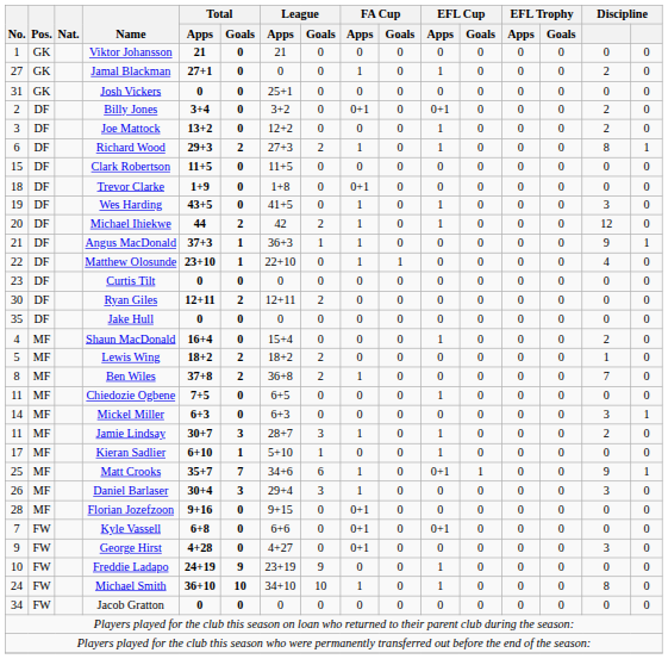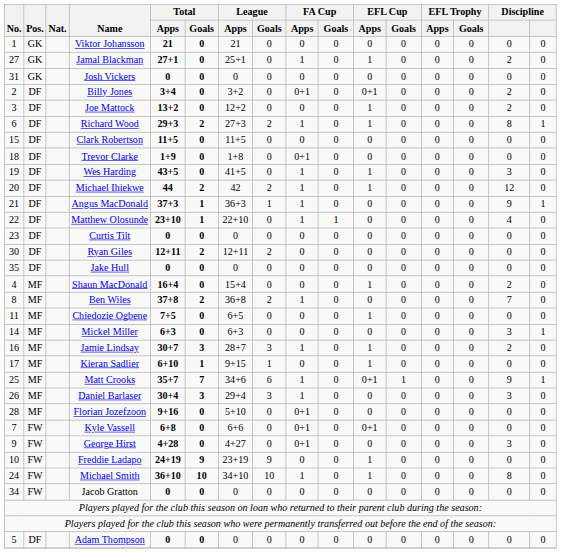 <table class="wikitable sortable" style="text-align:center">
 <tr>
 <th rowspan="2" style="vertical-align:bottom;">No.</th>
 <th rowspan="2" style="vertical-align:bottom;">Pos.</th>
 <th rowspan="2" style="vertical-align:bottom;">Nat.</th>
 <th rowspan="2" style="vertical-align:bottom;">Name</th>
 <th colspan="2" style="width:100px;">Total</th>
 <th colspan="2" style="width:100px;">League</th>
 <th colspan="2" style="width:100px;">FA Cup</th>
 <th colspan="2" style="width:100px;">EFL Cup</th>
 <th colspan="2" style="width:100px;">EFL Trophy</th>
 <th colspan="2" style="width:100px;">Discipline</th>
 </tr>
 <tr>
 <th>Apps</th>
 <th>Goals</th>
 <th>Apps</th>
 <th>Goals</th>
 <th>Apps</th>
 <th>Goals</th>
 <th>Apps</th>
 <th>Goals</th>
 <th>Apps</th>
 <th>Goals</th>
 <th></th>
 <th></th>
 </tr>
 <tr>
 <td>1</td>
 <td>GK</td>
 <td></td>
 <td><a href='#'>Viktor Johansson</a></td>
 <td><strong>21</strong></td>
 <td><strong>0</strong></td>
 <td>21</td>
 <td>0</td>
 <td>0</td>
 <td>0</td>
 <td>0</td>
 <td>0</td>
 <td>0</td>
 <td>0</td>
 <td>0</td>
 <td>0</td>
 </tr>
 <tr>
 <td>27</td>
 <td>GK</td>
 <td></td>
 <td><a href='#'>Jamal Blackman</a></td>
 <td><strong>27+1</strong></td>
 <td><strong>0</strong></td>
-<td>0</td>
+<td>25+1</td>
 <td>0</td>
 <td>1</td>
 <td>0</td>
 <td>1</td>
 <td>0</td>
 <td>0</td>
 <td>0</td>
 <td>2</td>
 <td>0</td>
 </tr>
 <tr>
 <td>31</td>
 <td>GK</td>
 <td></td>
 <td><a href='#'>Josh Vickers</a></td>
 <td><strong>0</strong></td>
 <td><strong>0</strong></td>
-<td>25+1</td>
+<td>0</td>
 <td>0</td>
 <td>0</td>
 <td>0</td>
 <td>0</td>
 <td>0</td>
 <td>0</td>
 <td>0</td>
 <td>0</td>
 <td>0</td>
 </tr>
 <tr>
 <td>2</td>
 <td>DF</td>
 <td></td>
 <td><a href='#'>Billy Jones</a></td>
 <td><strong>3+4</strong></td>
 <td><strong>0</strong></td>
 <td>3+2</td>
 <td>0</td>
 <td>0+1</td>
 <td>0</td>
 <td>0+1</td>
 <td>0</td>
 <td>0</td>
 <td>0</td>
 <td>2</td>
 <td>0</td>
 </tr>
 <tr>
 <td>3</td>
 <td>DF</td>
 <td></td>
 <td><a href='#'>Joe Mattock</a></td>
 <td><strong>13+2</strong></td>
 <td><strong>0</strong></td>
 <td>12+2</td>
 <td>0</td>
 <td>0</td>
 <td>0</td>
 <td>1</td>
 <td>0</td>
 <td>0</td>
 <td>0</td>
 <td>2</td>
 <td>0</td>
 </tr>
 <tr>
 <td>6</td>
 <td>DF</td>
 <td></td>
 <td><a href='#'>Richard Wood</a></td>
 <td><strong>29+3</strong></td>
 <td><strong>2</strong></td>
 <td>27+3</td>
 <td>2</td>
 <td>1</td>
 <td>0</td>
 <td>1</td>
 <td>0</td>
 <td>0</td>
 <td>0</td>
 <td>8</td>
 <td>1</td>
 </tr>
 <tr>
 <td>15</td>
 <td>DF</td>
 <td></td>
 <td><a href='#'>Clark Robertson</a></td>
 <td><strong>11+5</strong></td>
 <td><strong>0</strong></td>
 <td>11+5</td>
 <td>0</td>
 <td>0</td>
 <td>0</td>
 <td>0</td>
 <td>0</td>
 <td>0</td>
 <td>0</td>
 <td>0</td>
 <td>0</td>
 </tr>
 <tr>
 <td>18</td>
 <td>DF</td>
 <td></td>
 <td><a href='#'>Trevor Clarke</a></td>
 <td><strong>1+9</strong></td>
 <td><strong>0</strong></td>
 <td>1+8</td>
 <td>0</td>
 <td>0+1</td>
 <td>0</td>
 <td>0</td>
 <td>0</td>
 <td>0</td>
 <td>0</td>
 <td>0</td>
 <td>0</td>
 </tr>
 <tr>
 <td>19</td>
 <td>DF</td>
 <td></td>
 <td><a href='#'>Wes Harding</a></td>
 <td><strong>43+5</strong></td>
 <td><strong>0</strong></td>
 <td>41+5</td>
 <td>0</td>
 <td>1</td>
 <td>0</td>
 <td>1</td>
 <td>0</td>
 <td>0</td>
 <td>0</td>
 <td>3</td>
 <td>0</td>
 </tr>
 <tr>
 <td>20</td>
 <td>DF</td>
 <td></td>
 <td><a href='#'>Michael Ihiekwe</a></td>
 <td><strong>44</strong></td>
 <td><strong>2</strong></td>
 <td>42</td>
 <td>2</td>
 <td>1</td>
 <td>0</td>
 <td>1</td>
 <td>0</td>
 <td>0</td>
 <td>0</td>
 <td>12</td>
 <td>0</td>
 </tr>
 <tr>
 <td>21</td>
 <td>DF</td>
 <td></td>
 <td><a href='#'>Angus MacDonald</a></td>
 <td><strong>37+3</strong></td>
 <td><strong>1</strong></td>
 <td>36+3</td>
 <td>1</td>
 <td>1</td>
 <td>0</td>
 <td>0</td>
 <td>0</td>
 <td>0</td>
 <td>0</td>
 <td>9</td>
 <td>1</td>
 </tr>
 <tr>
 <td>22</td>
 <td>DF</td>
 <td></td>
 <td><a href='#'>Matthew Olosunde</a></td>
 <td><strong>23+10</strong></td>
 <td><strong>1</strong></td>
 <td>22+10</td>
 <td>0</td>
 <td>1</td>
 <td>1</td>
 <td>0</td>
 <td>0</td>
 <td>0</td>
 <td>0</td>
 <td>4</td>
 <td>0</td>
 </tr>
 <tr>
 <td>23</td>
 <td>DF</td>
 <td></td>
 <td><a href='#'>Curtis Tilt</a></td>
 <td><strong>0</strong></td>
 <td><strong>0</strong></td>
 <td>0</td>
 <td>0</td>
 <td>0</td>
 <td>0</td>
 <td>0</td>
 <td>0</td>
 <td>0</td>
 <td>0</td>
 <td>0</td>
 <td>0</td>
 </tr>
 <tr>
 <td>30</td>
 <td>DF</td>
 <td></td>
 <td><a href='#'>Ryan Giles</a></td>
 <td><strong>12+11</strong></td>
 <td><strong>2</strong></td>
 <td>12+11</td>
 <td>2</td>
 <td>0</td>
 <td>0</td>
 <td>0</td>
 <td>0</td>
 <td>0</td>
 <td>0</td>
 <td>0</td>
 <td>0</td>
 </tr>
 <tr>
 <td>35</td>
 <td>DF</td>
 <td></td>
 <td><a href='#'>Jake Hull</a></td>
 <td><strong>0</strong></td>
 <td><strong>0</strong></td>
 <td>0</td>
 <td>0</td>
 <td>0</td>
 <td>0</td>
 <td>0</td>
 <td>0</td>
 <td>0</td>
 <td>0</td>
 <td>0</td>
 <td>0</td>
 </tr>
 <tr>
 <td>4</td>
 <td>MF</td>
 <td></td>
 <td><a href='#'>Shaun MacDonald</a></td>
 <td><strong>16+4</strong></td>
 <td><strong>0</strong></td>
 <td>15+4</td>
 <td>0</td>
 <td>0</td>
 <td>0</td>
 <td>1</td>
 <td>0</td>
 <td>0</td>
 <td>0</td>
 <td>2</td>
 <td>0</td>
 </tr>
 <tr>
-<td>5</td>
-<td>MF</td>
-<td></td>
-<td><a href='#'>Lewis Wing</a></td>
-<td><strong>18+2</strong></td>
-<td><strong>2</strong></td>
-<td>18+2</td>
-<td>2</td>
-<td>0</td>
-<td>0</td>
-<td>0</td>
-<td>0</td>
-<td>0</td>
-<td>0</td>
-<td>1</td>
-<td>0</td>
-</tr>
-<tr>
 <td>8</td>
 <td>MF</td>
 <td></td>
 <td><a href='#'>Ben Wiles</a></td>
 <td><strong>37+8</strong></td>
 <td><strong>2</strong></td>
 <td>36+8</td>
 <td>2</td>
 <td>1</td>
 <td>0</td>
 <td>0</td>
 <td>0</td>
 <td>0</td>
 <td>0</td>
 <td>7</td>
 <td>0</td>
 </tr>
 <tr>
 <td>11</td>
 <td>MF</td>
 <td></td>
 <td><a href='#'>Chiedozie Ogbene</a></td>
 <td><strong>7+5</strong></td>
 <td><strong>0</strong></td>
 <td>6+5</td>
 <td>0</td>
 <td>0</td>
 <td>0</td>
 <td>1</td>
 <td>0</td>
 <td>0</td>
 <td>0</td>
 <td>0</td>
 <td>0</td>
 </tr>
 <tr>
 <td>14</td>
 <td>MF</td>
 <td></td>
 <td><a href='#'>Mickel Miller</a></td>
 <td><strong>6+3</strong></td>
 <td><strong>0</strong></td>
 <td>6+3</td>
 <td>0</td>
 <td>0</td>
 <td>0</td>
 <td>0</td>
 <td>0</td>
 <td>0</td>
 <td>0</td>
 <td>3</td>
 <td>1</td>
 </tr>
 <tr>
-<td>11</td>
+<td>16</td>
 <td>MF</td>
 <td></td>
 <td><a href='#'>Jamie Lindsay</a></td>
 <td><strong>30+7</strong></td>
 <td><strong>3</strong></td>
 <td>28+7</td>
 <td>3</td>
 <td>1</td>
 <td>0</td>
 <td>1</td>
 <td>0</td>
 <td>0</td>
 <td>0</td>
 <td>2</td>
 <td>0</td>
 </tr>
 <tr>
 <td>17</td>
 <td>MF</td>
 <td></td>
 <td><a href='#'>Kieran Sadlier</a></td>
 <td><strong>6+10</strong></td>
 <td><strong>1</strong></td>
-<td>5+10</td>
+<td>9+15</td>
 <td>1</td>
 <td>0</td>
 <td>0</td>
 <td>1</td>
 <td>0</td>
 <td>0</td>
 <td>0</td>
 <td>0</td>
 <td>0</td>
 </tr>
 <tr>
 <td>25</td>
 <td>MF</td>
 <td></td>
 <td><a href='#'>Matt Crooks</a></td>
 <td><strong>35+7</strong></td>
 <td><strong>7</strong></td>
 <td>34+6</td>
 <td>6</td>
 <td>1</td>
 <td>0</td>
 <td>0+1</td>
 <td>1</td>
 <td>0</td>
 <td>0</td>
 <td>9</td>
 <td>1</td>
 </tr>
 <tr>
 <td>26</td>
 <td>MF</td>
 <td></td>
 <td><a href='#'>Daniel Barlaser</a></td>
 <td><strong>30+4</strong></td>
 <td><strong>3</strong></td>
 <td>29+4</td>
 <td>3</td>
 <td>1</td>
 <td>0</td>
 <td>0</td>
 <td>0</td>
 <td>0</td>
 <td>0</td>
 <td>3</td>
 <td>0</td>
 </tr>
 <tr>
 <td>28</td>
 <td>MF</td>
 <td></td>
 <td><a href='#'>Florian Jozefzoon</a></td>
 <td><strong>9+16</strong></td>
 <td><strong>0</strong></td>
-<td>9+15</td>
+<td>5+10</td>
 <td>0</td>
 <td>0+1</td>
 <td>0</td>
 <td>0</td>
 <td>0</td>
 <td>0</td>
 <td>0</td>
 <td>0</td>
 <td>0</td>
 </tr>
 <tr>
 <td>7</td>
 <td>FW</td>
 <td></td>
 <td><a href='#'>Kyle Vassell</a></td>
 <td><strong>6+8</strong></td>
 <td><strong>0</strong></td>
 <td>6+6</td>
 <td>0</td>
 <td>0+1</td>
 <td>0</td>
 <td>0+1</td>
 <td>0</td>
 <td>0</td>
 <td>0</td>
 <td>0</td>
 <td>0</td>
 </tr>
 <tr>
 <td>9</td>
 <td>FW</td>
 <td></td>
 <td><a href='#'>George Hirst</a></td>
 <td><strong>4+28</strong></td>
 <td><strong>0</strong></td>
 <td>4+27</td>
 <td>0</td>
 <td>0+1</td>
 <td>0</td>
 <td>0</td>
 <td>0</td>
 <td>0</td>
 <td>0</td>
 <td>3</td>
 <td>0</td>
 </tr>
 <tr>
 <td>10</td>
 <td>FW</td>
 <td></td>
 <td><a href='#'>Freddie Ladapo</a></td>
 <td><strong>24+19</strong></td>
 <td><strong>9</strong></td>
 <td>23+19</td>
 <td>9</td>
 <td>0</td>
 <td>0</td>
 <td>1</td>
 <td>0</td>
 <td>0</td>
 <td>0</td>
 <td>0</td>
 <td>0</td>
 </tr>
 <tr>
 <td>24</td>
 <td>FW</td>
 <td></td>
 <td><a href='#'>Michael Smith</a></td>
 <td><strong>36+10</strong></td>
 <td><strong>10</strong></td>
 <td>34+10</td>
 <td>10</td>
 <td>1</td>
 <td>0</td>
 <td>1</td>
 <td>0</td>
 <td>0</td>
 <td>0</td>
 <td>8</td>
 <td>0</td>
 </tr>
 <tr>
 <td>34</td>
 <td>FW</td>
 <td></td>
 <td>Jacob Gratton</td>
 <td><strong>0</strong></td>
 <td><strong>0</strong></td>
 <td>0</td>
 <td>0</td>
 <td>0</td>
 <td>0</td>
 <td>0</td>
 <td>0</td>
 <td>0</td>
 <td>0</td>
 <td>0</td>
 <td>0</td>
 </tr>
 <tr>
 <td colspan=16><em>Players played for the club this season on loan who returned to their parent club during the season:</em></td>
 </tr>
 <tr>
 <td colspan=16><em>Players played for the club this season who were permanently transferred out before the end of the season:</em></td>
 </tr>
 <tr>
+<td>5</td>
+<td>DF</td>
+<td></td>
+<td><a href='#'>Adam Thompson</a></td>
+<td><strong>0</strong></td>
+<td><strong>0</strong></td>
+<td>0</td>
+<td>0</td>
+<td>0</td>
+<td>0</td>
+<td>0</td>
+<td>0</td>
+<td>0</td>
+<td>0</td>
+<td>0</td>
+<td>0</td>
+</tr>
+<tr>
 </tr>
 </table>
